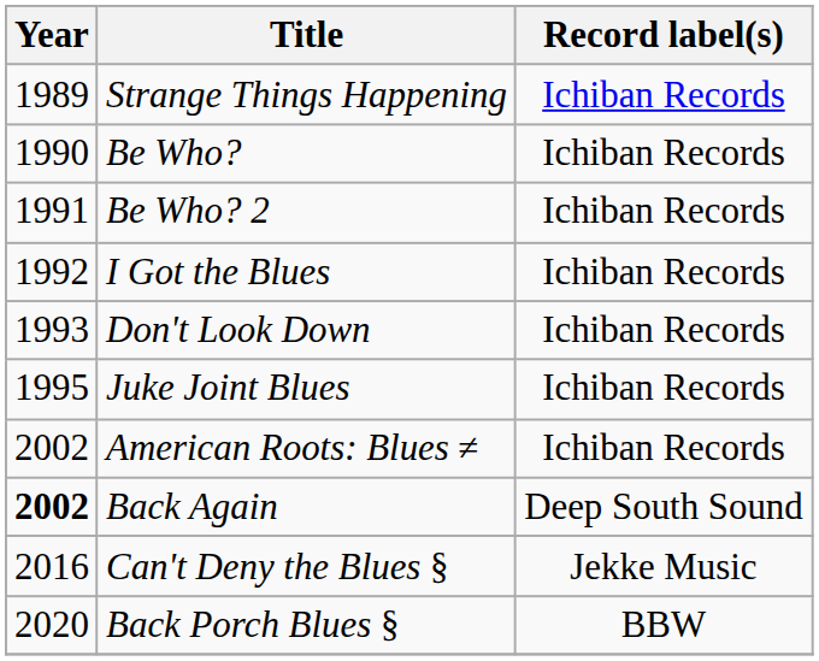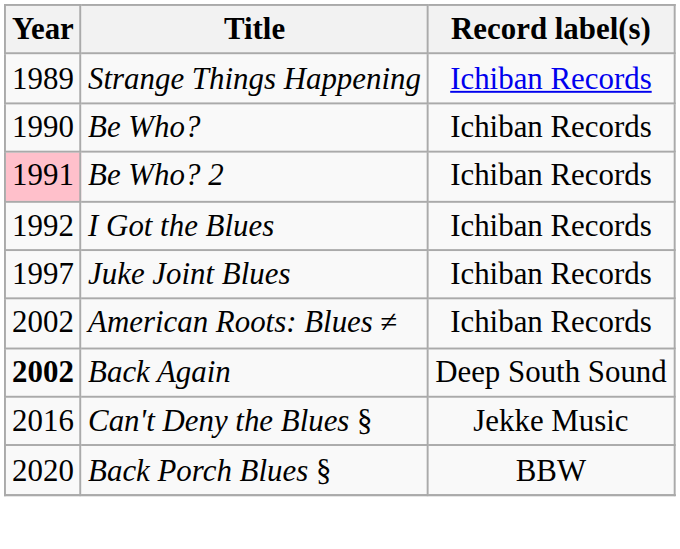 <table class="wikitable sortable">
 <tr>
 <th>Year</th>
 <th>Title</th>
 <th>Record label(s)</th>
 </tr>
 <tr>
 <td>1989</td>
 <td><em>Strange Things Happening</em></td>
 <td style="text-align:center;"><a href='#'>Ichiban Records</a></td>
 </tr>
 <tr>
 <td>1990</td>
 <td><em>Be Who?</em></td>
 <td style="text-align:center;">Ichiban Records</td>
 </tr>
 <tr>
-<td>1991</td>
+<td style="background: pink;">1991</td>
 <td><em>Be Who? 2</em></td>
 <td style="text-align:center;">Ichiban Records</td>
 </tr>
 <tr>
 <td>1992</td>
 <td><em>I Got the Blues</em></td>
 <td style="text-align:center;">Ichiban Records</td>
 </tr>
 <tr>
-<td>1993</td>
-<td><em>Don't Look Down</em></td>
-<td style="text-align:center;">Ichiban Records</td>
-</tr>
-<tr>
-<td>1995</td>
+<td>1997</td>
 <td><em>Juke Joint Blues</em></td>
 <td style="text-align:center;">Ichiban Records</td>
 </tr>
 <tr>
 <td>2002</td>
 <td><em>American Roots: Blues</em> ≠</td>
 <td style="text-align:center;">Ichiban Records</td>
 </tr>
 <tr>
 <td><strong>2002</strong></td>
 <td><em>Back Again</em></td>
 <td style="text-align:center;">Deep South Sound</td>
 </tr>
 <tr>
 <td>2016</td>
 <td><em>Can't Deny the Blues</em> §</td>
 <td style="text-align:center;">Jekke Music</td>
 </tr>
 <tr>
 <td>2020</td>
 <td><em>Back Porch Blues</em> §</td>
 <td style="text-align:center;">BBW</td>
 </tr>
 <tr>
 </tr>
 </table>
